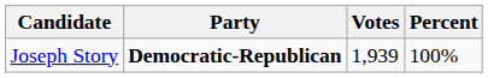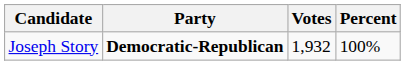 <table class=wikitable>
 <tr>
 <th>Candidate</th>
 <th>Party</th>
 <th>Votes</th>
 <th>Percent</th>
 </tr>
 <tr>
 <td><a href='#'>Joseph Story</a></td>
 <td><strong>Democratic-Republican</strong></td>
-<td>1,939</td>
+<td>1,932</td>
 <td>100%</td>
 </tr>
 </table>
